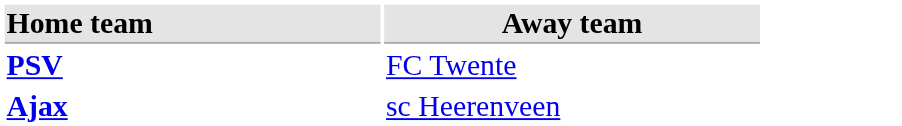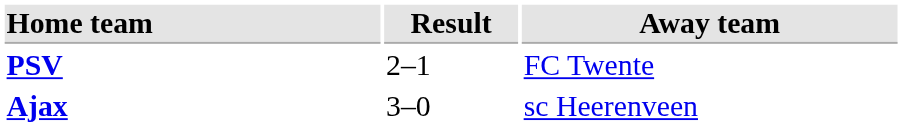 <table>
 <tr bgcolor="#E4E4E4">
 <th style="border-bottom:1px solid #AAAAAA" width="200" align="left">Home team</th>
+<th style="border-bottom:1px solid #AAAAAA" width="70" align="center">Result</th>
 <th style="border-bottom:1px solid #AAAAAA" width="200">Away team</th>
 </tr>
 <tr>
 <td><strong><a href='#'>PSV</a></strong></td>
+<td>2–1</td>
 <td><a href='#'>FC Twente</a></td>
 </tr>
 <tr>
 <td><strong><a href='#'>Ajax</a></strong></td>
+<td>3–0</td>
 <td><a href='#'>sc Heerenveen</a></td>
 </tr>
 </table>
